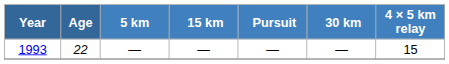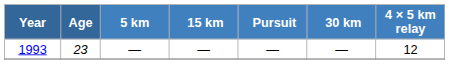 <table class="wikitable" style="font-size:95%; text-align:center; border:grey solid 1px; border-collapse:collapse; background:#ffffff;">
 <tr>
 <th style="background-color:#369; color:white; width:60px;"> Year </th>
 <th style="background-color:#369; color:white; width:40px;"> Age </th>
 <th style="background-color:#4180be; color:white; width:75px;"> 5 km </th>
 <th style="background-color:#4180be; color:white; width:75px;"> 15 km</th>
 <th style="background-color:#4180be; color:white; width:75px;"> Pursuit</th>
 <th style="background-color:#4180be; color:white; width:75px;"> 30 km</th>
 <th style="background-color:#4180be; color:white; width:75px;"> 4 × 5 km <br> relay </th>
 </tr>
 <tr>
 <td><a href='#'>1993</a></td>
-<td><em>22</em></td>
+<td><em>23</em></td>
 <td>—</td>
 <td>—</td>
 <td>—</td>
 <td>—</td>
-<td>15</td>
+<td>12</td>
 </tr>
 <tr>
 </tr>
 </table>
